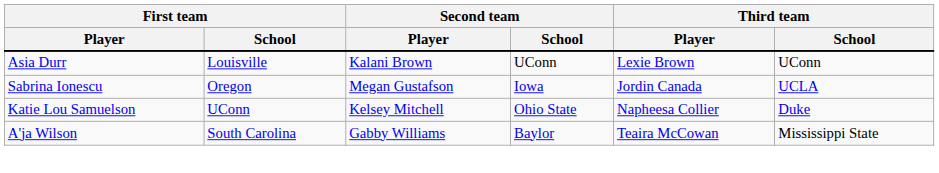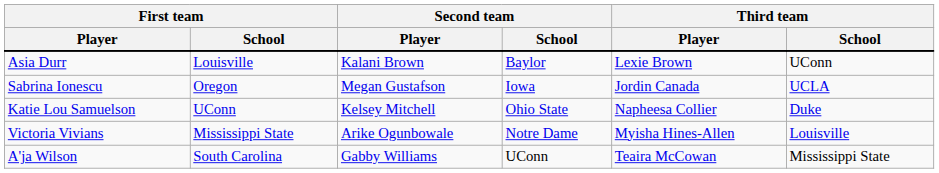 <table class="wikitable" style="width:80%;">
 <tr>
 <th colspan=2>First team</th>
 <th colspan=2>Second team</th>
 <th colspan=2>Third team</th>
 </tr>
 <tr>
 <th>Player</th>
 <th>School</th>
 <th>Player</th>
 <th>School</th>
 <th>Player</th>
 <th>School</th>
 </tr>
 <tr>
 </tr>
 <tr style = "border-top:2px solid black;">
 <td><a href='#'>Asia Durr</a></td>
 <td><a href='#'>Louisville</a></td>
 <td><a href='#'>Kalani Brown</a></td>
-<td>UConn</td>
+<td><a href='#'>Baylor</a></td>
 <td><a href='#'>Lexie Brown</a></td>
 <td>UConn</td>
 </tr>
 <tr>
 <td><a href='#'>Sabrina Ionescu</a></td>
 <td><a href='#'>Oregon</a></td>
 <td><a href='#'>Megan Gustafson</a></td>
 <td><a href='#'>Iowa</a></td>
 <td><a href='#'>Jordin Canada</a></td>
 <td><a href='#'>UCLA</a></td>
 </tr>
 <tr>
 <td><a href='#'>Katie Lou Samuelson</a></td>
 <td><a href='#'>UConn</a></td>
 <td><a href='#'>Kelsey Mitchell</a></td>
 <td><a href='#'>Ohio State</a></td>
 <td><a href='#'>Napheesa Collier</a></td>
 <td><a href='#'>Duke</a></td>
 </tr>
 <tr>
+<td><a href='#'>Victoria Vivians</a></td>
+<td><a href='#'>Mississippi State</a></td>
+<td><a href='#'>Arike Ogunbowale</a></td>
+<td><a href='#'>Notre Dame</a></td>
+<td><a href='#'>Myisha Hines-Allen</a></td>
+<td><a href='#'>Louisville</a></td>
+</tr>
+<tr>
 <td><a href='#'>A'ja Wilson</a></td>
 <td><a href='#'>South Carolina</a></td>
 <td><a href='#'>Gabby Williams</a></td>
-<td><a href='#'>Baylor</a></td>
+<td>UConn</td>
 <td><a href='#'>Teaira McCowan</a></td>
 <td>Mississippi State</td>
 </tr>
 </table>
